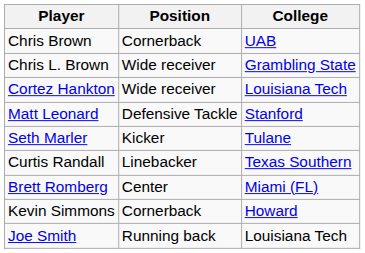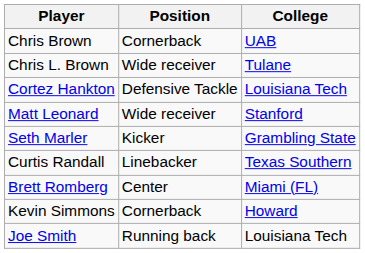 <table class="wikitable">
 <tr>
 <th>Player</th>
 <th>Position</th>
 <th>College</th>
 </tr>
 <tr>
 <td>Chris Brown</td>
 <td>Cornerback</td>
 <td><a href='#'>UAB</a></td>
 </tr>
 <tr>
 <td>Chris L. Brown</td>
 <td>Wide receiver</td>
-<td><a href='#'>Grambling State</a></td>
+<td><a href='#'>Tulane</a></td>
 </tr>
 <tr>
 <td><a href='#'>Cortez Hankton</a></td>
-<td>Wide receiver</td>
+<td>Defensive Tackle</td>
 <td><a href='#'>Louisiana Tech</a></td>
 </tr>
 <tr>
 <td><a href='#'>Matt Leonard</a></td>
-<td>Defensive Tackle</td>
+<td>Wide receiver</td>
 <td><a href='#'>Stanford</a></td>
 </tr>
 <tr>
 <td><a href='#'>Seth Marler</a></td>
 <td>Kicker</td>
-<td><a href='#'>Tulane</a></td>
+<td><a href='#'>Grambling State</a></td>
 </tr>
 <tr>
 <td>Curtis Randall</td>
 <td>Linebacker</td>
 <td><a href='#'>Texas Southern</a></td>
 </tr>
 <tr>
 <td><a href='#'>Brett Romberg</a></td>
 <td>Center</td>
 <td><a href='#'>Miami (FL)</a></td>
 </tr>
 <tr>
 <td>Kevin Simmons</td>
 <td>Cornerback</td>
 <td><a href='#'>Howard</a></td>
 </tr>
 <tr>
 <td><a href='#'>Joe Smith</a></td>
 <td>Running back</td>
 <td>Louisiana Tech</td>
 </tr>
 </table>
